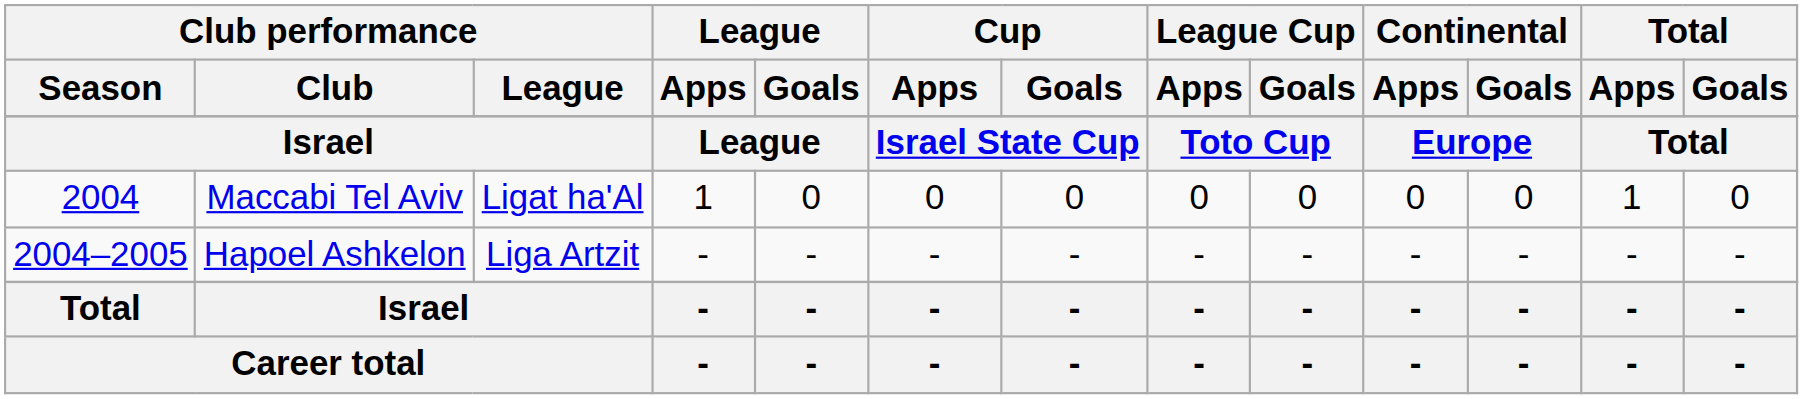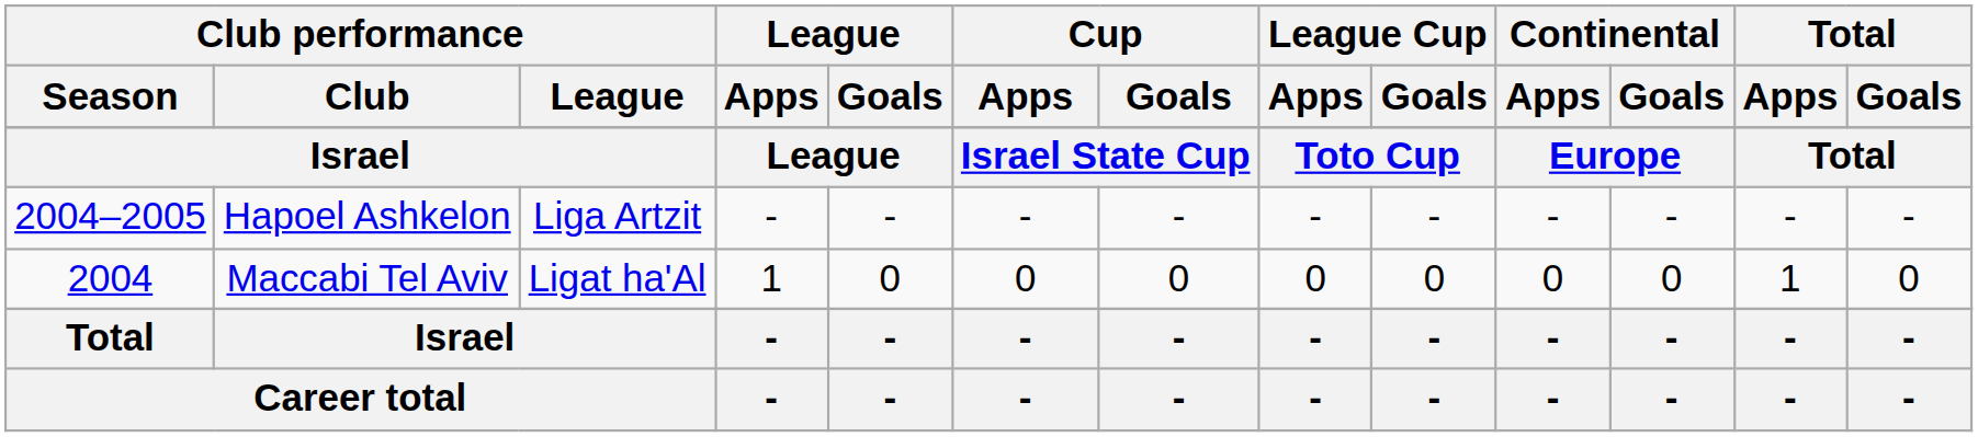 <table class="wikitable" style="text-align:center">
 <tr>
 <th colspan=3>Club performance</th>
 <th colspan=2>League</th>
 <th colspan=2>Cup</th>
 <th colspan=2>League Cup</th>
 <th colspan=2>Continental</th>
 <th colspan=2>Total</th>
 </tr>
 <tr>
 <th>Season</th>
 <th>Club</th>
 <th>League</th>
 <th>Apps</th>
 <th>Goals</th>
 <th>Apps</th>
 <th>Goals</th>
 <th>Apps</th>
 <th>Goals</th>
 <th>Apps</th>
 <th>Goals</th>
 <th>Apps</th>
 <th>Goals</th>
 </tr>
 <tr>
 </tr>
 <tr>
 <th colspan=3>Israel</th>
 <th colspan=2>League</th>
 <th colspan=2><a href='#'>Israel State Cup</a></th>
 <th colspan=2><a href='#'>Toto Cup</a></th>
 <th colspan=2><a href='#'>Europe</a></th>
 <th colspan=2>Total</th>
 </tr>
 <tr>
+<td><a href='#'>2004–2005</a></td>
+<td><a href='#'>Hapoel Ashkelon</a></td>
+<td><a href='#'>Liga Artzit</a></td>
+<td>-</td>
+<td>-</td>
+<td>-</td>
+<td>-</td>
+<td>-</td>
+<td>-</td>
+<td>-</td>
+<td>-</td>
+<td>-</td>
+<td>-</td>
+</tr>
+<tr>
 <td><a href='#'>2004</a></td>
 <td><a href='#'>Maccabi Tel Aviv</a></td>
 <td><a href='#'>Ligat ha'Al</a></td>
 <td>1</td>
 <td>0</td>
 <td>0</td>
 <td>0</td>
 <td>0</td>
 <td>0</td>
 <td>0</td>
 <td>0</td>
 <td>1</td>
 <td>0</td>
-</tr>
-<tr>
-<td><a href='#'>2004–2005</a></td>
-<td><a href='#'>Hapoel Ashkelon</a></td>
-<td><a href='#'>Liga Artzit</a></td>
-<td>-</td>
-<td>-</td>
-<td>-</td>
-<td>-</td>
-<td>-</td>
-<td>-</td>
-<td>-</td>
-<td>-</td>
-<td>-</td>
-<td>-</td>
 </tr>
 <tr>
 </tr>
 <tr>
 <th rowspan=1>Total</th>
 <th colspan=2>Israel</th>
 <th>-</th>
 <th>-</th>
 <th>-</th>
 <th>-</th>
 <th>-</th>
 <th>-</th>
 <th>-</th>
 <th>-</th>
 <th>-</th>
 <th>-</th>
 </tr>
 <tr>
 <th colspan=3>Career total</th>
 <th>-</th>
 <th>-</th>
 <th>-</th>
 <th>-</th>
 <th>-</th>
 <th>-</th>
 <th>-</th>
 <th>-</th>
 <th>-</th>
 <th>-</th>
 </tr>
 </table>
